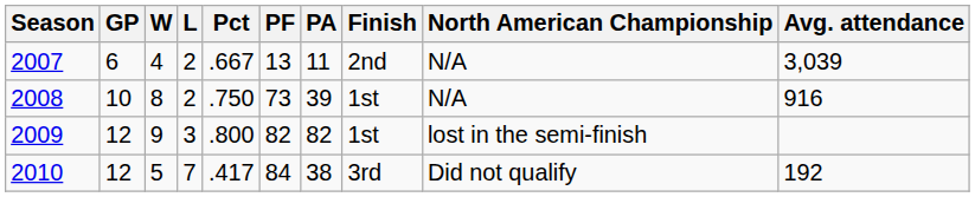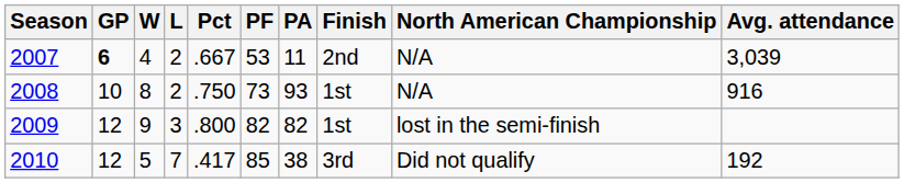 <table class="wikitable">
 <tr>
 <th>Season</th>
 <th>GP</th>
 <th>W</th>
 <th>L</th>
 <th>Pct</th>
 <th>PF</th>
 <th>PA</th>
 <th>Finish</th>
 <th>North American Championship</th>
 <th>Avg. attendance</th>
 </tr>
 <tr>
 <td><a href='#'>2007</a></td>
-<td>6</td>
+<td><strong>6</strong></td>
 <td>4</td>
 <td>2</td>
 <td>.667</td>
-<td>13</td>
+<td>53</td>
 <td>11</td>
 <td>2nd</td>
 <td>N/A</td>
 <td>3,039</td>
 </tr>
 <tr>
 <td><a href='#'>2008</a></td>
 <td>10</td>
 <td>8</td>
 <td>2</td>
 <td>.750</td>
 <td>73</td>
-<td>39</td>
+<td>93</td>
 <td>1st</td>
 <td>N/A</td>
 <td>916</td>
 </tr>
 <tr>
 <td><a href='#'>2009</a></td>
 <td>12</td>
 <td>9</td>
 <td>3</td>
 <td>.800</td>
 <td>82</td>
 <td>82</td>
 <td>1st</td>
 <td>lost in the semi-finish</td>
 <td></td>
 </tr>
 <tr>
 <td><a href='#'>2010</a></td>
 <td>12</td>
 <td>5</td>
 <td>7</td>
 <td>.417</td>
-<td>84</td>
+<td>85</td>
 <td>38</td>
 <td>3rd</td>
 <td>Did not qualify</td>
 <td>192</td>
 </tr>
 </table>
